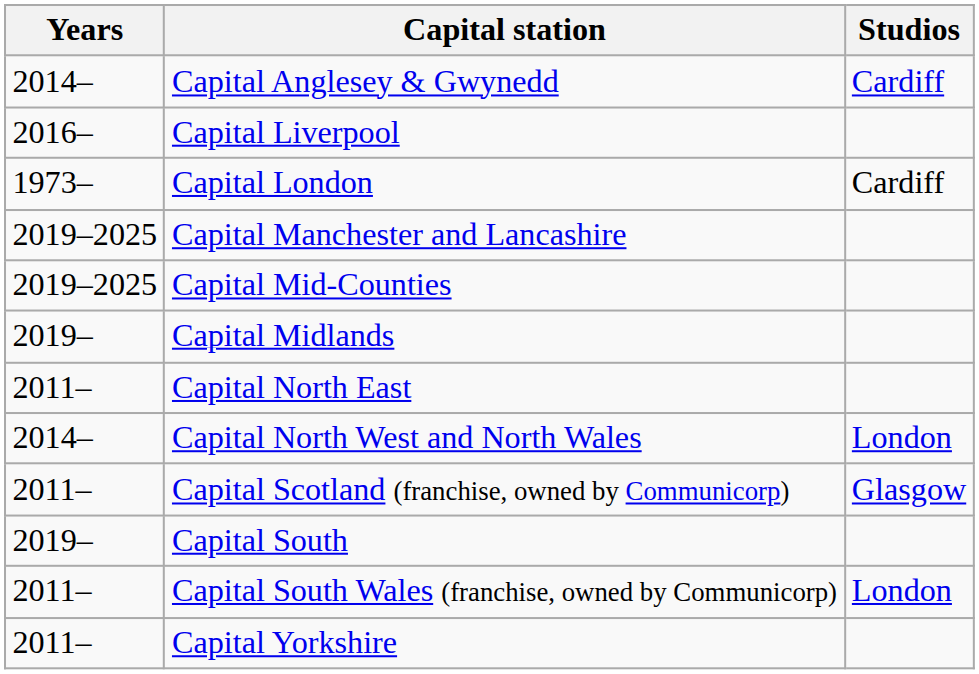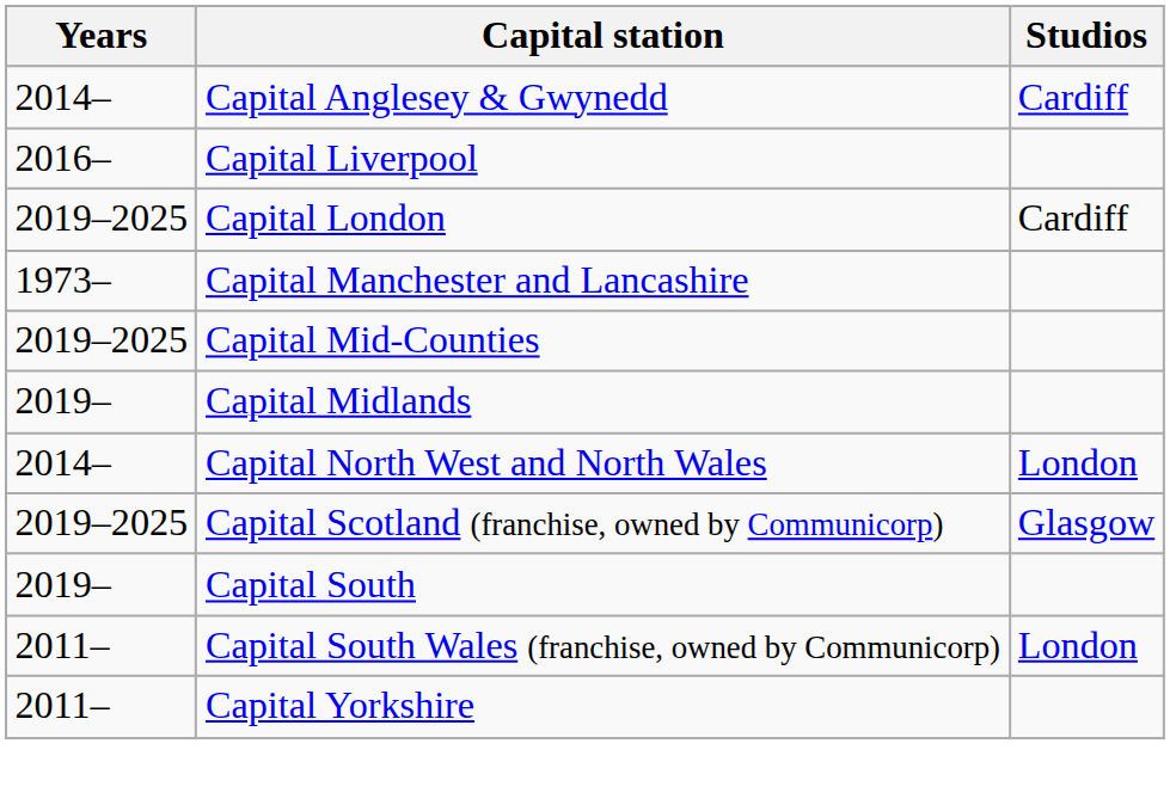 <table class="wikitable sortable">
 <tr>
 <th>Years</th>
 <th>Capital station</th>
 <th>Studios</th>
 </tr>
 <tr>
 <td>2014–</td>
 <td><a href='#'>Capital Anglesey & Gwynedd</a></td>
 <td><a href='#'>Cardiff</a></td>
 </tr>
 <tr>
 <td>2016–</td>
 <td><a href='#'>Capital Liverpool</a></td>
 <td></td>
 </tr>
 <tr>
-<td>1973–</td>
+<td>2019–2025</td>
 <td><a href='#'>Capital London</a></td>
 <td>Cardiff</td>
 </tr>
 <tr>
-<td>2019–2025</td>
+<td>1973–</td>
 <td><a href='#'>Capital Manchester and Lancashire</a></td>
 <td></td>
 </tr>
 <tr>
 <td>2019–2025</td>
 <td><a href='#'>Capital Mid-Counties</a></td>
 <td></td>
 </tr>
 <tr>
 <td>2019–</td>
 <td><a href='#'>Capital Midlands</a></td>
 <td></td>
 </tr>
 <tr>
-<td>2011–</td>
-<td><a href='#'>Capital North East</a></td>
-<td></td>
-</tr>
-<tr>
 <td>2014–</td>
 <td><a href='#'>Capital North West and North Wales</a></td>
 <td><a href='#'>London</a></td>
 </tr>
 <tr>
-<td>2011–</td>
+<td>2019–2025</td>
 <td><a href='#'>Capital Scotland</a> <small>(franchise, owned by <a href='#'>Communicorp</a>)</small></td>
 <td><a href='#'>Glasgow</a></td>
 </tr>
 <tr>
 <td>2019–</td>
 <td><a href='#'>Capital South</a></td>
 <td></td>
 </tr>
 <tr>
 <td>2011–</td>
 <td><a href='#'>Capital South Wales</a> <small>(franchise, owned by Communicorp)</small></td>
 <td><a href='#'>London</a></td>
 </tr>
 <tr>
 <td>2011–</td>
 <td><a href='#'>Capital Yorkshire</a></td>
 <td></td>
 </tr>
 </table>
